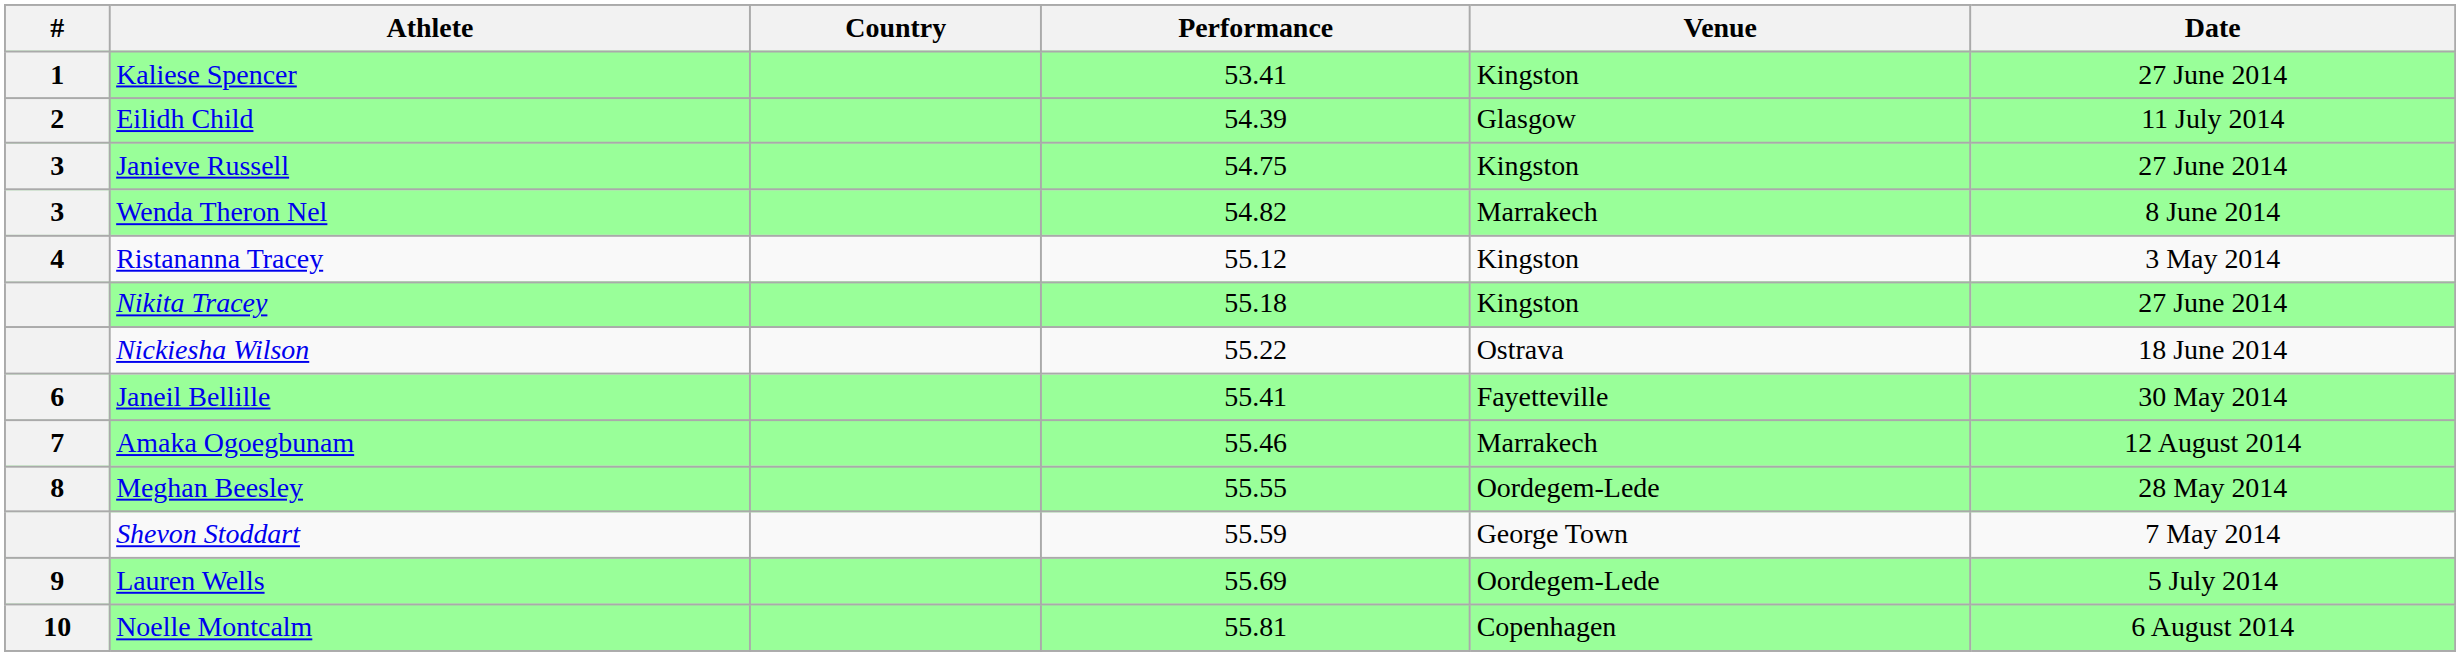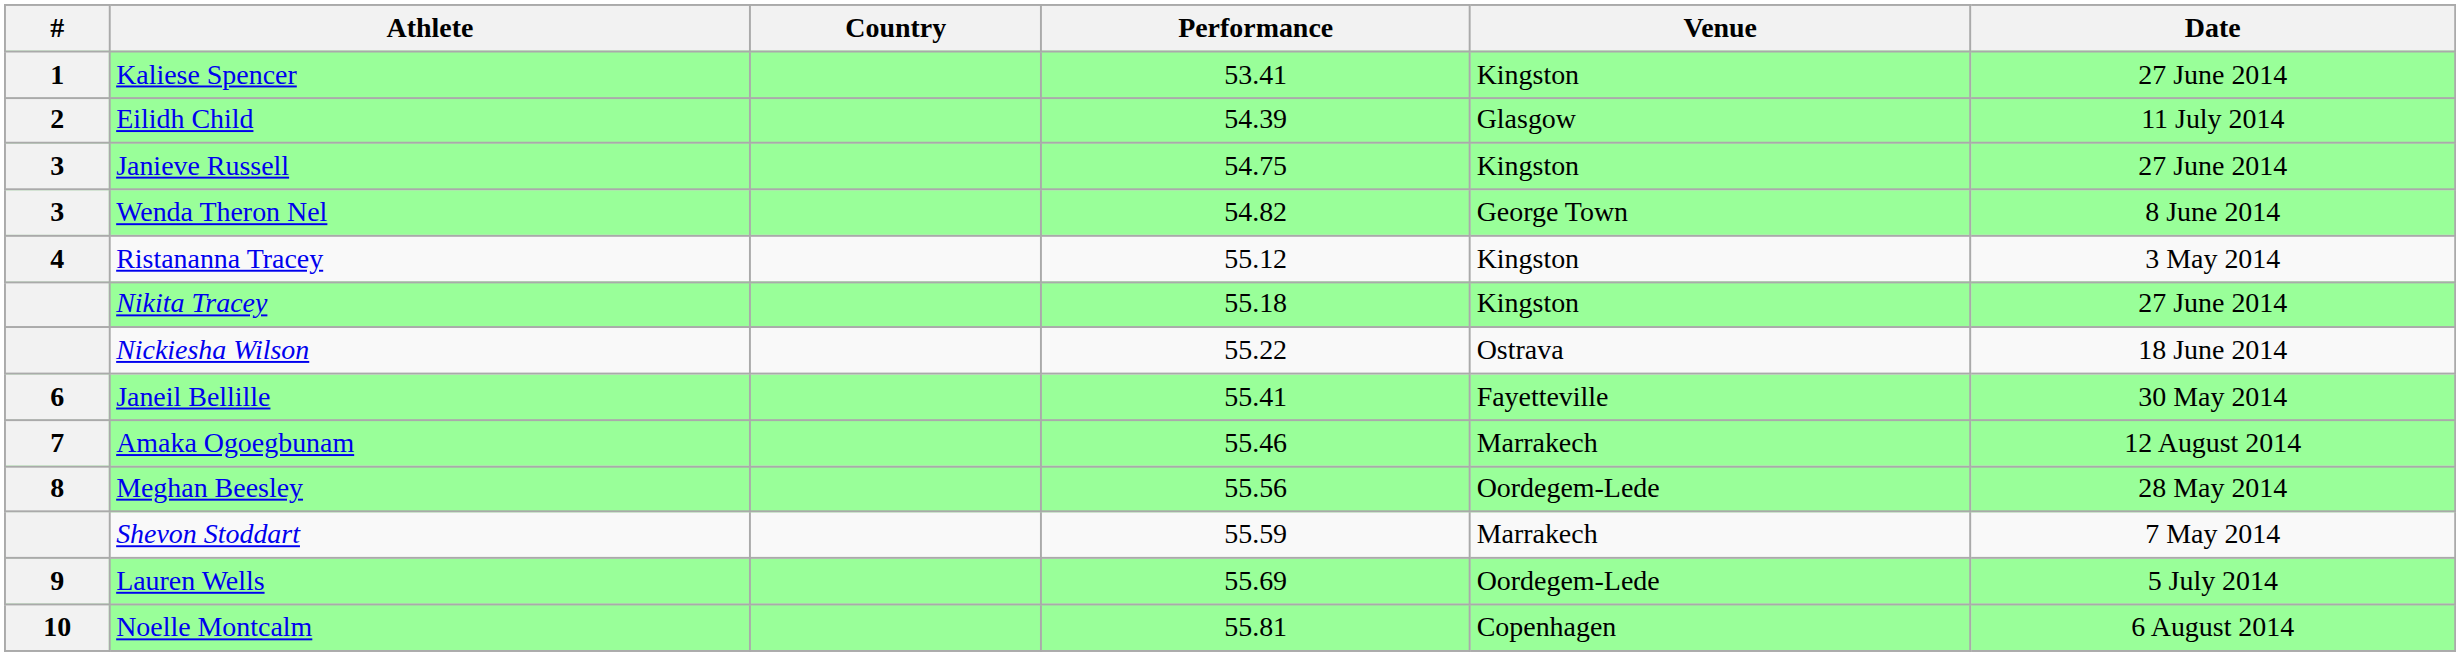 <table class="wikitable" width=100% style="font-size:90%; text-align:center;">
 <tr>
 <th>#</th>
 <th>Athlete</th>
 <th>Country</th>
 <th>Performance</th>
 <th>Venue</th>
 <th>Date</th>
 </tr>
 <tr bgcolor="99FF99">
 <th>1</th>
 <td align=left><a href='#'>Kaliese Spencer</a></td>
 <td align=left></td>
 <td>53.41</td>
 <td align=left> Kingston</td>
 <td>27 June 2014</td>
 </tr>
 <tr bgcolor="99FF99">
 <th>2</th>
 <td align=left><a href='#'>Eilidh Child</a></td>
 <td align=left></td>
 <td>54.39</td>
 <td align=left> Glasgow</td>
 <td>11 July 2014</td>
 </tr>
 <tr bgcolor="99FF99">
 <th>3</th>
 <td align=left><a href='#'>Janieve Russell</a></td>
 <td align=left></td>
 <td>54.75</td>
 <td align=left> Kingston</td>
 <td>27 June 2014</td>
 </tr>
 <tr bgcolor="99FF99">
 <th>3</th>
 <td align=left><a href='#'>Wenda Theron Nel</a></td>
 <td align=left></td>
 <td>54.82</td>
-<td align=left> Marrakech</td>
+<td align=left> George Town</td>
 <td>8 June 2014</td>
 </tr>
 <tr>
 <th>4</th>
 <td align=left><a href='#'>Ristananna Tracey</a></td>
 <td align=left></td>
 <td>55.12</td>
 <td align=left> Kingston</td>
 <td>3 May 2014</td>
 </tr>
 <tr bgcolor="99FF99">
 <th></th>
 <td align=left><em><a href='#'>Nikita Tracey</a></em></td>
 <td align=left></td>
 <td>55.18</td>
 <td align=left> Kingston</td>
 <td>27 June 2014</td>
 </tr>
 <tr>
 <th></th>
 <td align=left><em><a href='#'>Nickiesha Wilson</a></em></td>
 <td align=left></td>
 <td>55.22</td>
 <td align=left> Ostrava</td>
 <td>18 June 2014</td>
 </tr>
 <tr bgcolor="99FF99">
 <th>6</th>
 <td align=left><a href='#'>Janeil Bellille</a></td>
 <td align=left></td>
 <td>55.41</td>
 <td align=left> Fayetteville</td>
 <td>30 May 2014</td>
 </tr>
 <tr bgcolor="99FF99">
 <th>7</th>
 <td align=left><a href='#'>Amaka Ogoegbunam</a></td>
 <td align=left></td>
 <td>55.46</td>
 <td align=left> Marrakech</td>
 <td>12 August 2014</td>
 </tr>
 <tr bgcolor="99FF99">
 <th>8</th>
 <td align=left><a href='#'>Meghan Beesley</a></td>
 <td align=left></td>
-<td>55.55</td>
+<td>55.56</td>
 <td align=left> Oordegem-Lede</td>
 <td>28 May 2014</td>
 </tr>
 <tr>
 <th></th>
 <td align=left><em><a href='#'>Shevon Stoddart</a></em></td>
 <td align=left></td>
 <td>55.59</td>
-<td align=left> George Town</td>
+<td align=left> Marrakech</td>
 <td>7 May 2014</td>
 </tr>
 <tr bgcolor="99FF99">
 <th>9</th>
 <td align=left><a href='#'>Lauren Wells</a></td>
 <td align=left></td>
 <td>55.69</td>
 <td align=left> Oordegem-Lede</td>
 <td>5 July 2014</td>
 </tr>
 <tr bgcolor="99FF99">
 <th>10</th>
 <td align=left><a href='#'>Noelle Montcalm</a></td>
 <td align=left></td>
 <td>55.81</td>
 <td align=left> Copenhagen</td>
 <td>6 August 2014</td>
 </tr>
 </table>
